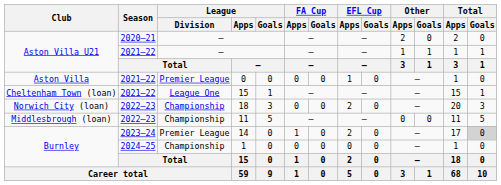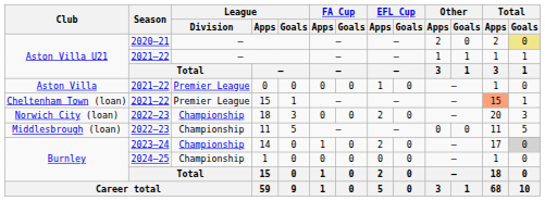 <table class="wikitable" style="text-align:center">
 <tr>
 <th rowspan="2">Club</th>
 <th rowspan="2">Season</th>
 <th colspan="3">League</th>
 <th colspan="2"><a href='#'>FA Cup</a></th>
 <th colspan="2"><a href='#'>EFL Cup</a></th>
 <th colspan="2">Other</th>
 <th colspan="2">Total</th>
 </tr>
 <tr>
 <th>Division</th>
 <th>Apps</th>
 <th>Goals</th>
 <th>Apps</th>
 <th>Goals</th>
 <th>Apps</th>
 <th>Goals</th>
 <th>Apps</th>
 <th>Goals</th>
 <th>Apps</th>
 <th>Goals</th>
 </tr>
 <tr>
 <td rowspan=3><a href='#'>Aston Villa U21</a></td>
 <td><a href='#'>2020–21</a></td>
 <td colspan=3>—</td>
 <td colspan=2>—</td>
 <td colspan=2>—</td>
 <td>2</td>
 <td>0</td>
 <td>2</td>
-<td>0</td>
+<td style="background: khaki;">0</td>
 </tr>
 <tr>
 <td><a href='#'>2021–22</a></td>
 <td colspan=3>—</td>
 <td colspan=2>—</td>
 <td colspan=2>—</td>
 <td>1</td>
 <td>1</td>
 <td>1</td>
 <td>1</td>
 </tr>
 <tr>
 <th colspan=2>Total</th>
 <th colspan=2>—</th>
 <th colspan=2>—</th>
 <th colspan=2>—</th>
 <th>3</th>
 <th>1</th>
 <th>3</th>
 <th>1</th>
 </tr>
 <tr>
 <td><a href='#'>Aston Villa</a></td>
 <td><a href='#'>2021–22</a></td>
 <td><a href='#'>Premier League</a></td>
 <td>0</td>
 <td>0</td>
 <td>0</td>
 <td>0</td>
 <td>1</td>
 <td>0</td>
 <td colspan=2>—</td>
 <td>1</td>
 <td>0</td>
 </tr>
 <tr>
 <td><a href='#'>Cheltenham Town</a> (loan)</td>
 <td><a href='#'>2021–22</a></td>
-<td><a href='#'>League One</a></td>
+<td>Premier League</td>
 <td>15</td>
 <td>1</td>
 <td colspan="2">—</td>
 <td colspan="2">—</td>
 <td colspan="2">—</td>
-<td>15</td>
+<td style="background: lightsalmon;">15</td>
 <td>1</td>
 </tr>
 <tr>
 <td><a href='#'>Norwich City</a> (loan)</td>
 <td><a href='#'>2022–23</a></td>
 <td><a href='#'>Championship</a></td>
 <td>18</td>
 <td>3</td>
 <td>0</td>
 <td>0</td>
 <td>2</td>
 <td>0</td>
 <td colspan="2">—</td>
 <td>20</td>
 <td>3</td>
 </tr>
 <tr>
 <td><a href='#'>Middlesbrough</a> (loan)</td>
 <td><a href='#'>2022–23</a></td>
 <td>Championship</td>
 <td>11</td>
 <td>5</td>
 <td colspan="2">—</td>
 <td colspan="2">—</td>
 <td>0</td>
 <td>0</td>
 <td>11</td>
 <td>5</td>
 </tr>
 <tr>
 <td rowspan="3"><a href='#'>Burnley</a></td>
 <td><a href='#'>2023–24</a></td>
-<td>Premier League</td>
+<td><a href='#'>Championship</a></td>
 <td>14</td>
 <td>0</td>
 <td>1</td>
 <td>0</td>
 <td>2</td>
 <td>0</td>
 <td colspan="2">—</td>
 <td>17</td>
 <td style="background: lightgrey;">0</td>
 </tr>
 <tr>
 <td><a href='#'>2024–25</a></td>
 <td>Championship</td>
 <td>1</td>
 <td>0</td>
 <td>0</td>
 <td>0</td>
 <td>0</td>
 <td>0</td>
 <td colspan="2">—</td>
 <td>1</td>
 <td>0</td>
 </tr>
 <tr>
 <th colspan=2>Total</th>
 <th>15</th>
 <th>0</th>
 <th>1</th>
 <th>0</th>
 <th>2</th>
 <th>0</th>
 <th colspan=2>—</th>
 <th>18</th>
 <th>0</th>
 </tr>
 <tr>
 <th colspan="3">Career total</th>
 <th>59</th>
 <th>9</th>
 <th>1</th>
 <th>0</th>
 <th>5</th>
 <th>0</th>
 <th>3</th>
 <th>1</th>
 <th>68</th>
 <th>10</th>
 </tr>
 </table>
